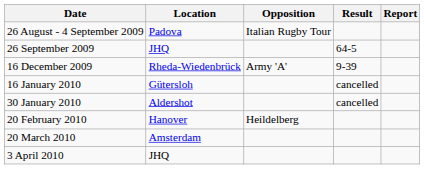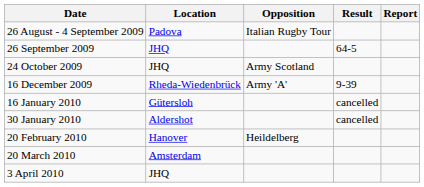 <table class="wikitable">
 <tr align="left">
 <th>Date</th>
 <th>Location</th>
 <th>Opposition</th>
 <th>Result</th>
 <th>Report</th>
 </tr>
 <tr>
 <td>26 August - 4 September 2009</td>
 <td><a href='#'>Padova</a></td>
 <td>Italian Rugby Tour</td>
 <td></td>
 <td></td>
 </tr>
 <tr>
 <td>26 September 2009</td>
 <td><a href='#'>JHQ</a></td>
 <td></td>
 <td>64-5</td>
+<td></td>
+</tr>
+<tr>
+<td>24 October 2009</td>
+<td>JHQ</td>
+<td>Army Scotland</td>
+<td></td>
 <td></td>
 </tr>
 <tr>
 <td>16 December 2009</td>
 <td><a href='#'>Rheda-Wiedenbrück</a></td>
 <td>Army 'A'</td>
 <td>9-39</td>
 <td></td>
 </tr>
 <tr>
 <td>16 January 2010</td>
 <td><a href='#'>Gütersloh</a></td>
 <td></td>
 <td>cancelled</td>
 <td></td>
 </tr>
 <tr>
 <td>30 January 2010</td>
 <td><a href='#'>Aldershot</a></td>
 <td></td>
 <td>cancelled</td>
 <td></td>
 </tr>
 <tr>
 <td>20 February 2010</td>
 <td><a href='#'>Hanover</a></td>
 <td>Heildelberg</td>
 <td></td>
 <td></td>
 </tr>
 <tr>
 <td>20 March 2010</td>
 <td><a href='#'>Amsterdam</a></td>
 <td></td>
 <td></td>
 <td></td>
 </tr>
 <tr>
 <td>3 April 2010</td>
 <td>JHQ</td>
 <td></td>
 <td></td>
 <td></td>
 </tr>
 </table>
